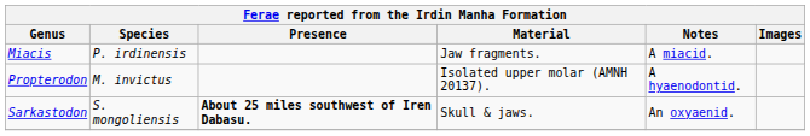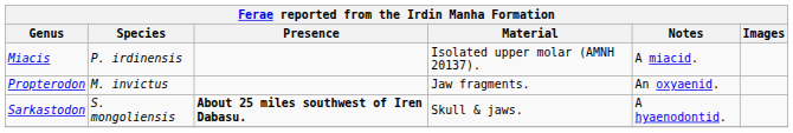 <table class="wikitable" align="center">
 <tr>
 <th colspan="6" align="center"><strong><a href='#'>Ferae</a> reported from the Irdin Manha Formation</strong></th>
 </tr>
 <tr>
 <th>Genus</th>
 <th>Species</th>
 <th>Presence</th>
 <th><strong>Material</strong></th>
 <th>Notes</th>
 <th>Images</th>
 </tr>
 <tr>
 <td><em><a href='#'>Miacis</a></em></td>
 <td><em>P. irdinensis</em></td>
 <td></td>
-<td>Jaw fragments.</td>
+<td>Isolated upper molar (AMNH 20137).</td>
 <td>A <a href='#'>miacid</a>.</td>
 <td></td>
 </tr>
 <tr>
 <td><em><a href='#'>Propterodon</a></em></td>
 <td><em>M. invictus</em></td>
 <td></td>
-<td>Isolated upper molar (AMNH 20137).</td>
-<td>A <a href='#'>hyaenodontid</a>.</td>
+<td>Jaw fragments.</td>
+<td>An <a href='#'>oxyaenid</a>.</td>
 <td></td>
 </tr>
 <tr>
 <td><em><a href='#'>Sarkastodon</a></em></td>
 <td><em>S. mongoliensis</em></td>
 <td><strong>About 25 miles southwest of Iren Dabasu.</strong></td>
 <td>Skull & jaws.</td>
-<td>An <a href='#'>oxyaenid</a>.</td>
+<td>A <a href='#'>hyaenodontid</a>.</td>
 <td></td>
 </tr>
 <tr>
 </tr>
 </table>
